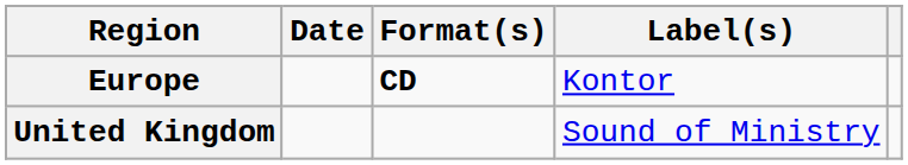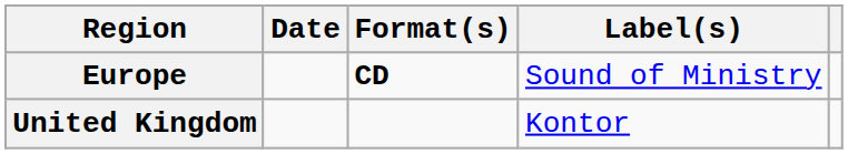 <table class="wikitable plainrowheaders">
 <tr>
 <th scope="col">Region</th>
 <th scope="col">Date</th>
 <th scope="col">Format(s)</th>
 <th scope="col">Label(s)</th>
 <th scope="col"></th>
 </tr>
 <tr>
 <th scope="row">Europe</th>
 <td></td>
 <td><strong>CD</strong></td>
-<td><a href='#'>Kontor</a></td>
+<td><a href='#'>Sound of Ministry</a></td>
 <td></td>
 </tr>
 <tr>
 <th scope="row">United Kingdom</th>
 <td></td>
 <td></td>
-<td><a href='#'>Sound of Ministry</a></td>
+<td><a href='#'>Kontor</a></td>
 <td></td>
 </tr>
 </table>
